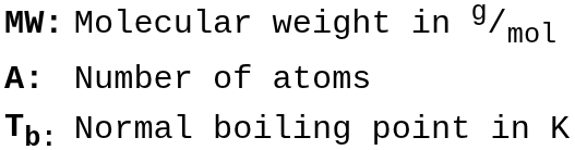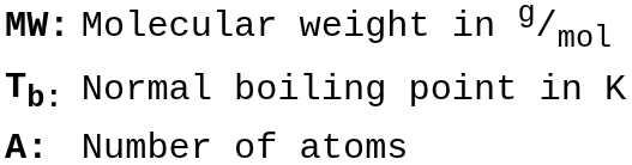 <table border="0">
 <tr>
 <td><strong>MW:</strong></td>
 <td>Molecular weight in <sup>g</sup>/<sub>mol</sub></td>
 </tr>
 <tr>
+<td><strong>T<sub>b:</sub></strong></td>
+<td>Normal boiling point in K</td>
+</tr>
+<tr>
 <td><strong>A:</strong></td>
 <td>Number of atoms</td>
 </tr>
-<tr>
-<td><strong>T<sub>b:</sub></strong></td>
-<td>Normal boiling point in K</td>
-</tr>
 </table>
